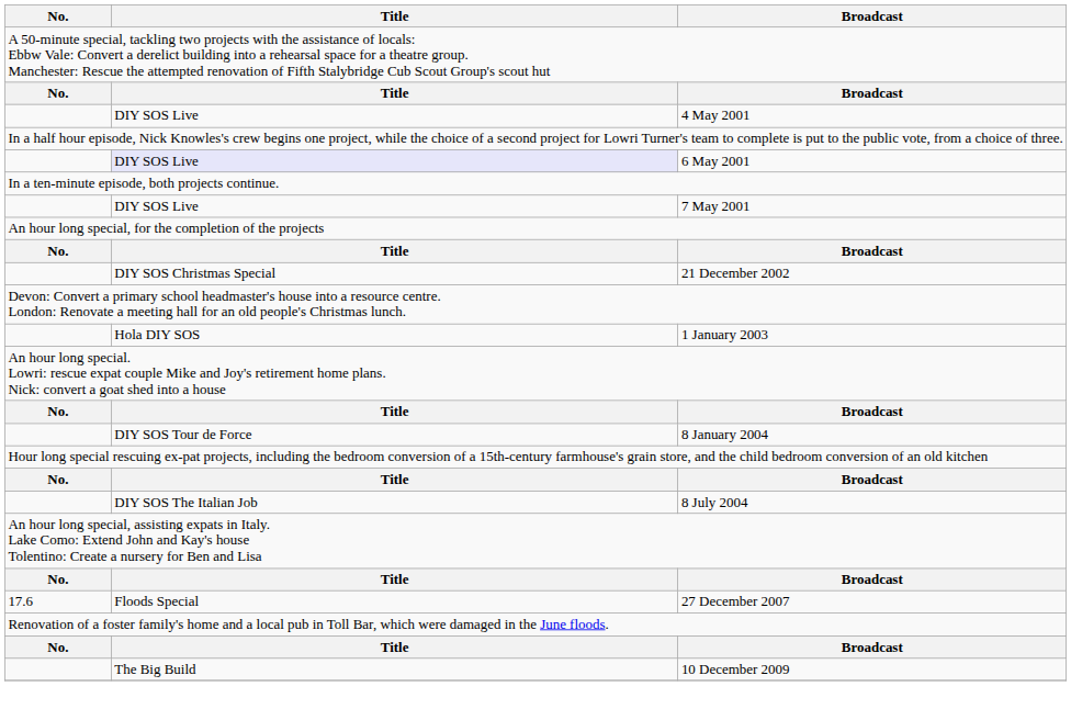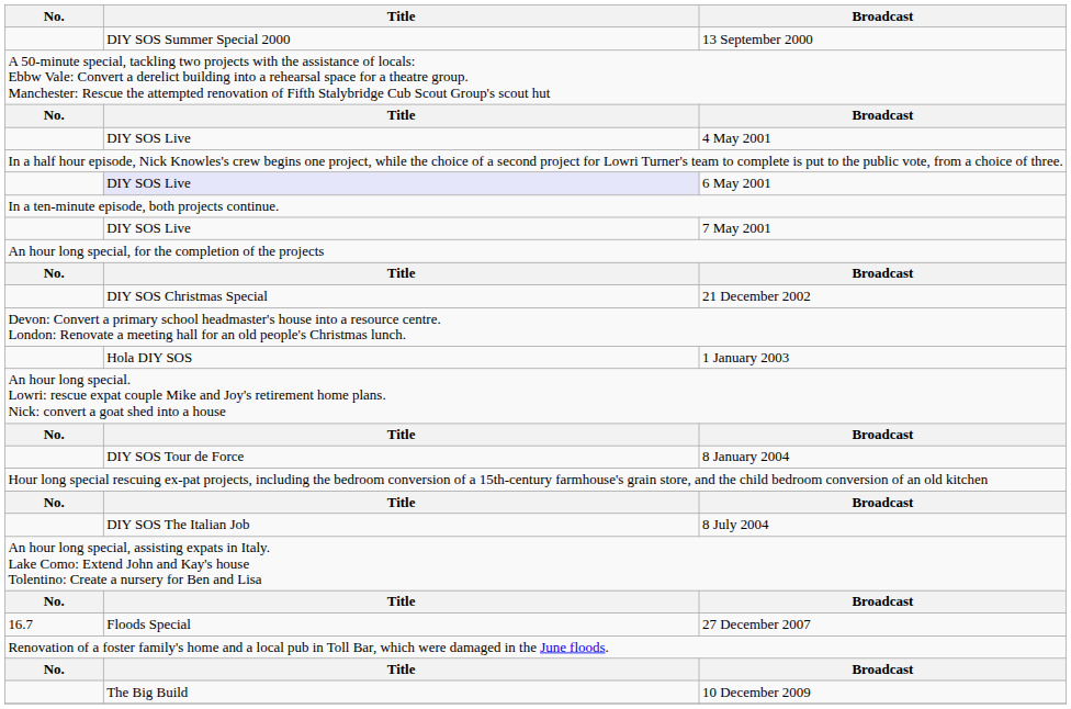 <table class="wikitable">
 <tr>
 <th>No.</th>
 <th>Title</th>
 <th>Broadcast</th>
+</tr>
+<tr>
+<td></td>
+<td>DIY SOS Summer Special 2000</td>
+<td>13 September 2000</td>
 </tr>
 <tr>
 <td colspan="3">A 50-minute special, tackling two projects with the assistance of locals:<br>Ebbw Vale: Convert a derelict building into a rehearsal space for a theatre group.<br>Manchester: Rescue the attempted renovation of Fifth Stalybridge Cub Scout Group's scout hut</td>
 </tr>
 <tr>
 <th>No.</th>
 <th>Title</th>
 <th>Broadcast</th>
 </tr>
 <tr>
 <td></td>
 <td>DIY SOS Live</td>
 <td>4 May 2001</td>
 </tr>
 <tr>
 <td colspan="3">In a half hour episode, Nick Knowles's crew begins one project, while the choice of a second project for Lowri Turner's team to complete is put to the public vote, from a choice of three.</td>
 </tr>
 <tr>
 <td></td>
 <td style="background: lavender;">DIY SOS Live</td>
 <td>6 May 2001</td>
 </tr>
 <tr>
 <td colspan="3">In a ten-minute episode, both projects continue.</td>
 </tr>
 <tr>
 <td></td>
 <td>DIY SOS Live</td>
 <td>7 May 2001</td>
 </tr>
 <tr>
 <td colspan="3">An hour long special, for the completion of the projects</td>
 </tr>
 <tr>
 <th>No.</th>
 <th>Title</th>
 <th>Broadcast</th>
 </tr>
 <tr>
 <td></td>
 <td>DIY SOS Christmas Special</td>
 <td>21 December 2002</td>
 </tr>
 <tr>
 <td colspan="3">Devon: Convert a primary school headmaster's house into a resource centre.<br>London: Renovate a meeting hall for an old people's Christmas lunch.</td>
 </tr>
 <tr>
 <td></td>
 <td>Hola DIY SOS</td>
 <td>1 January 2003</td>
 </tr>
 <tr>
 <td colspan="3">An hour long special.<br>Lowri: rescue expat couple Mike and Joy's retirement home plans.<br>Nick: convert a goat shed into a house</td>
 </tr>
 <tr>
 <th>No.</th>
 <th>Title</th>
 <th>Broadcast</th>
 </tr>
 <tr>
 <td></td>
 <td>DIY SOS Tour de Force</td>
 <td>8 January 2004</td>
 </tr>
 <tr>
 <td colspan="3">Hour long special rescuing ex-pat projects, including the bedroom conversion of a 15th-century farmhouse's grain store, and the child bedroom conversion of an old kitchen</td>
 </tr>
 <tr>
 <th>No.</th>
 <th>Title</th>
 <th>Broadcast</th>
 </tr>
 <tr>
 <td></td>
 <td>DIY SOS The Italian Job</td>
 <td>8 July 2004</td>
 </tr>
 <tr>
 <td colspan="3">An hour long special, assisting expats in Italy.<br>Lake Como: Extend John and Kay's house<br>Tolentino: Create a nursery for Ben and Lisa</td>
 </tr>
 <tr>
 <th>No.</th>
 <th>Title</th>
 <th>Broadcast</th>
 </tr>
 <tr>
-<td>17.6</td>
+<td>16.7</td>
 <td>Floods Special</td>
 <td>27 December 2007</td>
 </tr>
 <tr>
 <td colspan="3">Renovation of a foster family's home and a local pub in Toll Bar, which were damaged in the <a href='#'>June floods</a>.</td>
 </tr>
 <tr>
 <th>No.</th>
 <th>Title</th>
 <th>Broadcast</th>
 </tr>
 <tr>
 <td></td>
 <td>The Big Build</td>
 <td>10 December 2009</td>
 </tr>
 <tr>
 </tr>
 </table>
